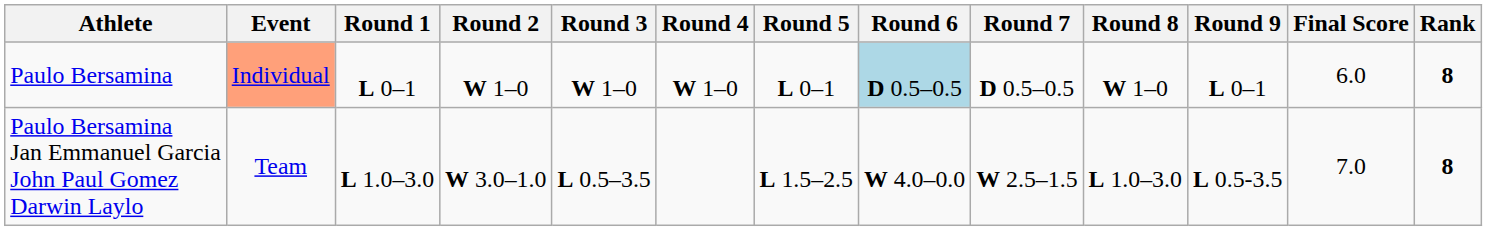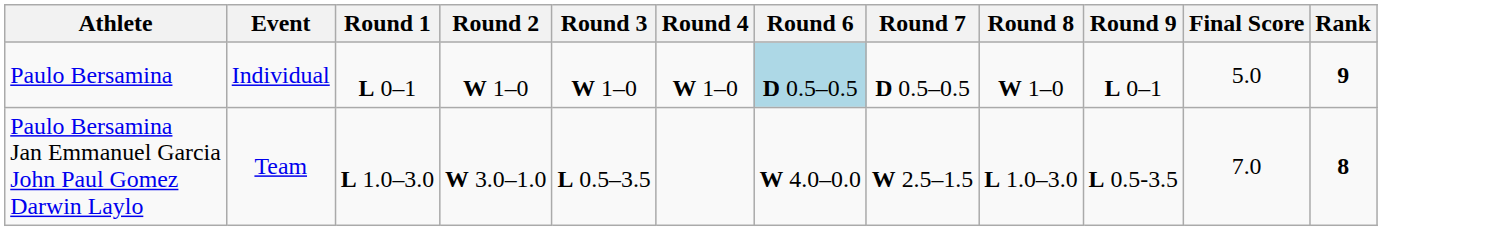 <table class="wikitable">
 <tr>
 <th>Athlete</th>
 <th>Event</th>
 <th>Round 1</th>
 <th>Round 2</th>
 <th>Round 3</th>
 <th>Round 4</th>
-<th>Round 5</th>
 <th>Round 6</th>
 <th>Round 7</th>
 <th>Round 8</th>
 <th>Round 9</th>
 <th>Final Score</th>
 <th>Rank</th>
 </tr>
 <tr align=center>
 <td align=left><a href='#'>Paulo Bersamina</a></td>
-<td style="background: lightsalmon;"><a href='#'>Individual</a></td>
+<td><a href='#'>Individual</a></td>
 <td><br><strong>L</strong> 0–1</td>
 <td><br><strong>W</strong> 1–0</td>
 <td><br><strong>W</strong> 1–0</td>
 <td><br><strong>W</strong> 1–0</td>
-<td><br><strong>L</strong> 0–1</td>
 <td style="background: lightblue;"><br><strong>D</strong> 0.5–0.5</td>
 <td><br><strong>D</strong> 0.5–0.5</td>
 <td><br><strong>W</strong> 1–0</td>
 <td><br><strong>L</strong>  0–1</td>
-<td>6.0</td>
-<td><strong>8</strong></td>
+<td>5.0</td>
+<td><strong>9</strong></td>
 </tr>
 <tr align=center>
 <td align=left><a href='#'>Paulo Bersamina</a><br>Jan Emmanuel Garcia<br><a href='#'>John Paul Gomez</a><br><a href='#'>Darwin Laylo</a></td>
 <td><a href='#'>Team</a></td>
 <td><br><strong>L</strong> 1.0–3.0</td>
 <td><br><strong>W</strong> 3.0–1.0</td>
 <td><br><strong>L</strong> 0.5–3.5</td>
 <td></td>
-<td><br><strong>L</strong> 1.5–2.5</td>
 <td><br><strong>W</strong> 4.0–0.0</td>
 <td><br><strong>W</strong> 2.5–1.5</td>
 <td><br><strong>L</strong> 1.0–3.0</td>
 <td><br><strong>L</strong> 0.5-3.5</td>
 <td>7.0</td>
 <td><strong>8</strong></td>
 </tr>
 </table>
